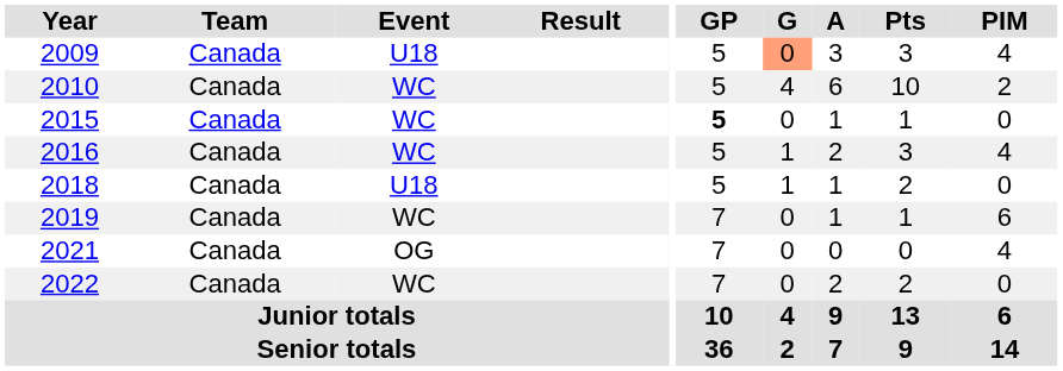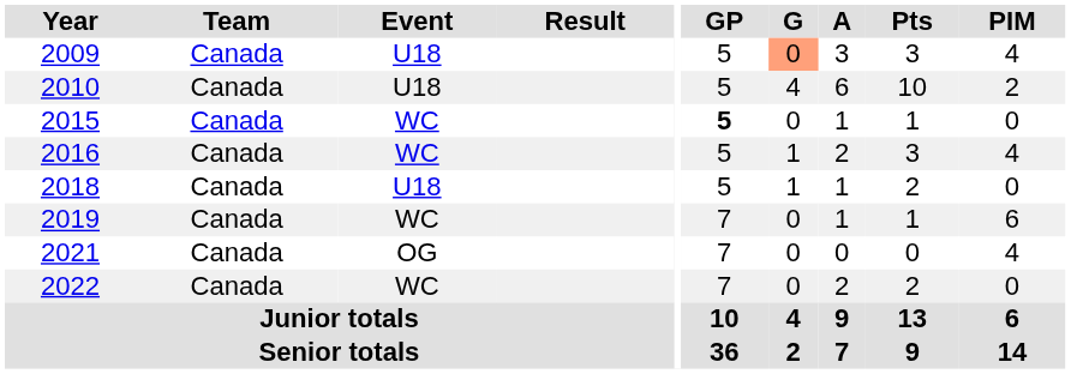 <table border="0" cellpadding="1" cellspacing="0" ID="Table3" style="text-align:center; width:40em;">
 <tr bgcolor="#e0e0e0">
 <th>Year</th>
 <th>Team</th>
 <th>Event</th>
 <th>Result</th>
 <th rowspan="104" bgcolor="#ffffff"></th>
 <th>GP</th>
 <th>G</th>
 <th>A</th>
 <th>Pts</th>
 <th>PIM</th>
 </tr>
 <tr>
 <td><a href='#'>2009</a></td>
 <td><a href='#'>Canada</a></td>
 <td><a href='#'>U18</a></td>
 <td></td>
 <td>5</td>
 <td style="background: lightsalmon;">0</td>
 <td>3</td>
 <td>3</td>
 <td>4</td>
 </tr>
 <tr bgcolor="#f0f0f0">
 <td><a href='#'>2010</a></td>
 <td>Canada</td>
-<td><a href='#'>WC</a></td>
+<td>U18</td>
 <td></td>
 <td>5</td>
 <td>4</td>
 <td>6</td>
 <td>10</td>
 <td>2</td>
 </tr>
 <tr>
 <td><a href='#'>2015</a></td>
 <td><a href='#'>Canada</a></td>
 <td><a href='#'>WC</a></td>
 <td></td>
 <td><strong>5</strong></td>
 <td>0</td>
 <td>1</td>
 <td>1</td>
 <td>0</td>
 </tr>
 <tr bgcolor="#f0f0f0">
 <td><a href='#'>2016</a></td>
 <td>Canada</td>
 <td><a href='#'>WC</a></td>
 <td></td>
 <td>5</td>
 <td>1</td>
 <td>2</td>
 <td>3</td>
 <td>4</td>
 </tr>
 <tr>
 <td><a href='#'>2018</a></td>
 <td>Canada</td>
 <td><a href='#'>U18</a></td>
 <td></td>
 <td>5</td>
 <td>1</td>
 <td>1</td>
 <td>2</td>
 <td>0</td>
 </tr>
 <tr bgcolor="#f0f0f0">
 <td><a href='#'>2019</a></td>
 <td>Canada</td>
 <td>WC</td>
 <td></td>
 <td>7</td>
 <td>0</td>
 <td>1</td>
 <td>1</td>
 <td>6</td>
 </tr>
 <tr>
 <td><a href='#'>2021</a></td>
 <td>Canada</td>
 <td>OG</td>
 <td></td>
 <td>7</td>
 <td>0</td>
 <td>0</td>
 <td>0</td>
 <td>4</td>
 </tr>
 <tr bgcolor="f0f0f0">
 <td><a href='#'>2022</a></td>
 <td>Canada</td>
 <td>WC</td>
 <td></td>
 <td>7</td>
 <td>0</td>
 <td>2</td>
 <td>2</td>
 <td>0</td>
 </tr>
 <tr bgcolor="#e0e0e0">
 <th colspan="4">Junior totals</th>
 <th>10</th>
 <th>4</th>
 <th>9</th>
 <th>13</th>
 <th>6</th>
 </tr>
 <tr bgcolor="#e0e0e0">
 <th colspan="4">Senior totals</th>
 <th>36</th>
 <th>2</th>
 <th>7</th>
 <th>9</th>
 <th>14</th>
 </tr>
 </table>
